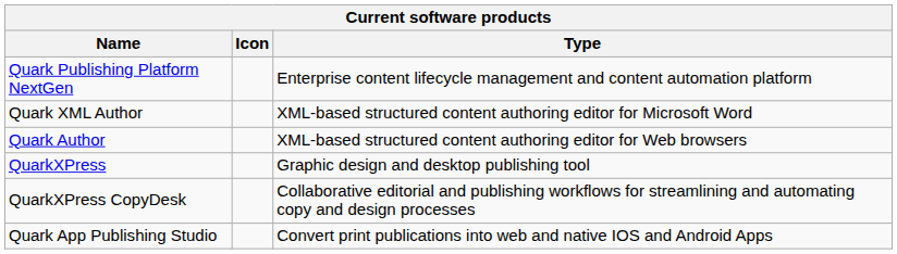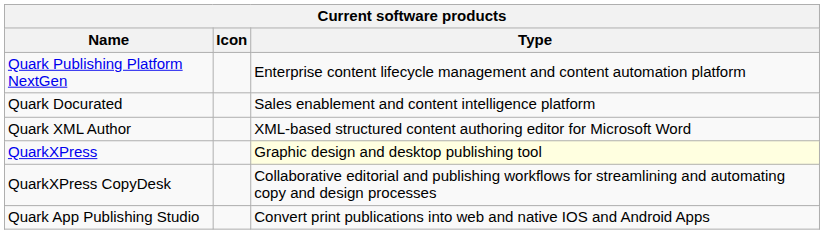 <table class="wikitable">
 <tr>
 <th colspan="3">Current software products</th>
 </tr>
 <tr>
 <th>Name</th>
 <th>Icon</th>
 <th>Type</th>
 </tr>
 <tr>
 <td><a href='#'>Quark Publishing Platform NextGen</a></td>
 <td></td>
 <td>Enterprise content lifecycle management and content automation platform</td>
 </tr>
 <tr>
+<td>Quark Docurated</td>
+<td></td>
+<td>Sales enablement and content intelligence platform</td>
+</tr>
+<tr>
 <td>Quark XML Author</td>
 <td></td>
 <td>XML-based structured content authoring editor for Microsoft Word</td>
 </tr>
 <tr>
-<td><a href='#'>Quark Author</a></td>
-<td></td>
-<td>XML-based structured content authoring editor for Web browsers</td>
-</tr>
-<tr>
 <td><a href='#'>QuarkXPress</a></td>
 <td></td>
-<td>Graphic design and desktop publishing tool</td>
+<td style="background: lightyellow;">Graphic design and desktop publishing tool</td>
 </tr>
 <tr>
 <td>QuarkXPress CopyDesk</td>
 <td></td>
 <td>Collaborative editorial and publishing workflows for streamlining and automating copy and design processes</td>
 </tr>
 <tr>
 <td>Quark App Publishing Studio</td>
 <td></td>
 <td>Convert print publications into web and native IOS and Android Apps</td>
 </tr>
 </table>
